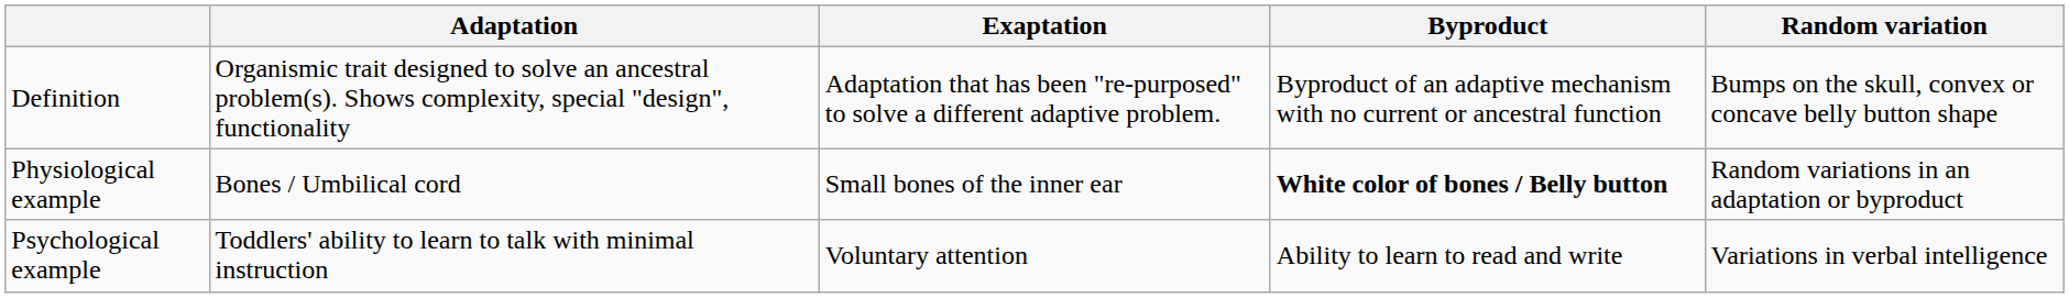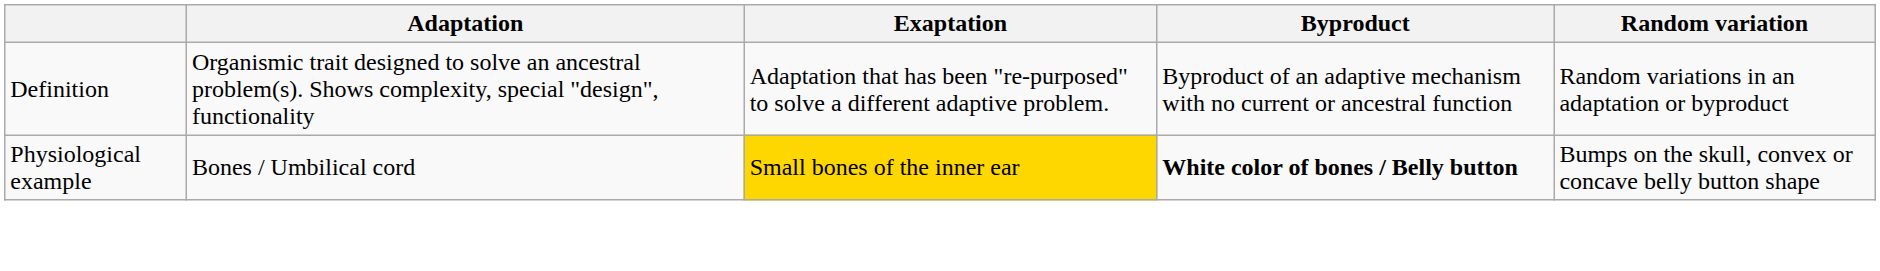 <table class="wikitable">
 <tr>
 <th></th>
 <th>Adaptation</th>
 <th>Exaptation</th>
 <th>Byproduct</th>
 <th>Random variation</th>
 </tr>
 <tr>
 <td>Definition</td>
 <td>Organismic trait designed to solve an ancestral problem(s). Shows complexity, special "design", functionality</td>
 <td>Adaptation that has been "re-purposed" to solve a different adaptive problem.</td>
 <td>Byproduct of an adaptive mechanism with no current or ancestral function</td>
-<td>Bumps on the skull, convex or concave belly button shape</td>
+<td>Random variations in an adaptation or byproduct</td>
 </tr>
 <tr>
 <td>Physiological example</td>
 <td>Bones / Umbilical cord</td>
-<td>Small bones of the inner ear</td>
+<td style="background: gold;">Small bones of the inner ear</td>
 <td><strong>White color of bones / Belly button</strong></td>
-<td>Random variations in an adaptation or byproduct</td>
-</tr>
-<tr>
-<td>Psychological example</td>
-<td>Toddlers' ability to learn to talk with minimal instruction</td>
-<td>Voluntary attention</td>
-<td>Ability to learn to read and write</td>
-<td>Variations in verbal intelligence</td>
+<td>Bumps on the skull, convex or concave belly button shape</td>
 </tr>
 </table>
